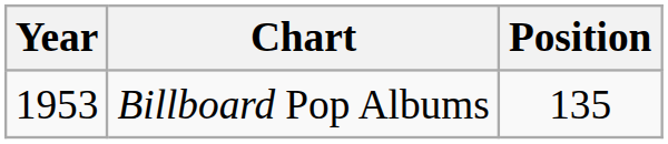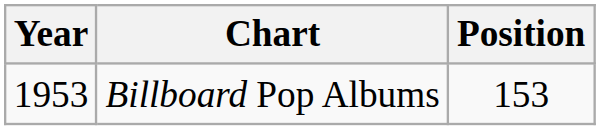 <table class="wikitable">
 <tr>
 <th>Year</th>
 <th>Chart</th>
 <th>Position</th>
 </tr>
 <tr>
 <td>1953</td>
 <td><em>Billboard</em> Pop Albums</td>
-<td align="center">135</td>
+<td align="center">153</td>
 </tr>
 </table>
